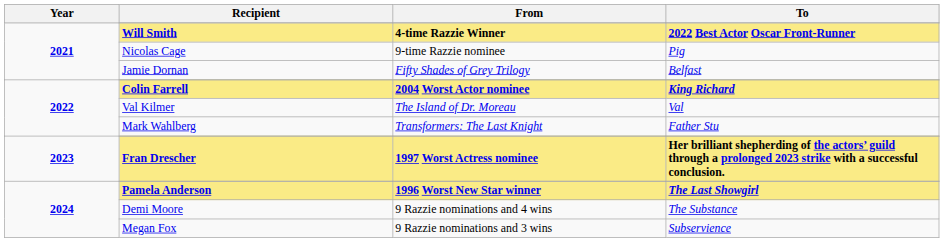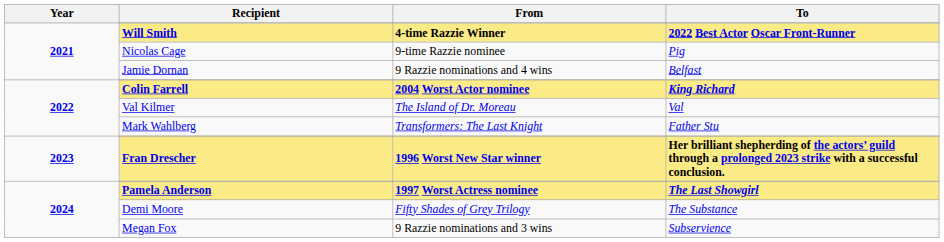 <table class="wikitable" style="width:100%">
 <tr bgcolor="#bebebe">
 <th width="8%">Year</th>
 <th width="19%">Recipient</th>
 <th width="19%">From</th>
 <th width="19%">To</th>
 </tr>
 <tr>
 <td rowspan="4" style="text-align:center"><strong><a href='#'>2021</a></strong></td>
 </tr>
 <tr style="background:#FAEB86;">
 <td><strong><a href='#'>Will Smith</a> </strong></td>
 <td><strong>4-time Razzie Winner</strong></td>
 <td><strong><a href='#'>2022</a> <a href='#'>Best Actor</a> <a href='#'>Oscar Front-Runner</a></strong></td>
 </tr>
 <tr>
 <td><a href='#'>Nicolas Cage</a></td>
 <td>9-time Razzie nominee</td>
 <td><em><a href='#'>Pig</a></em></td>
 </tr>
 <tr>
 <td><a href='#'>Jamie Dornan</a></td>
-<td><em><a href='#'>Fifty Shades of Grey Trilogy</a></em></td>
+<td>9 Razzie nominations and 4 wins</td>
 <td><em><a href='#'>Belfast</a></em></td>
 </tr>
 <tr>
 <td rowspan="4" style="text-align:center"><strong><a href='#'>2022</a></strong></td>
 </tr>
 <tr style="background:#FAEB86;">
 <td><strong><a href='#'>Colin Farrell</a> </strong></td>
 <td><strong><a href='#'>2004</a> <a href='#'>Worst Actor nominee</a></strong></td>
 <td><strong><em><a href='#'>King Richard</a></em></strong></td>
 </tr>
 <tr>
 <td><a href='#'>Val Kilmer</a></td>
 <td><em><a href='#'>The Island of Dr. Moreau</a></em></td>
 <td><em><a href='#'>Val</a></em></td>
 </tr>
 <tr>
 <td><a href='#'>Mark Wahlberg</a></td>
 <td><em><a href='#'>Transformers: The Last Knight</a></em></td>
 <td><em><a href='#'>Father Stu</a></em></td>
 </tr>
 <tr>
 <td rowspan="2" style="text-align:center"><strong><a href='#'>2023</a></strong></td>
 </tr>
 <tr style="background:#FAEB86;">
 <td><strong><a href='#'>Fran Drescher</a></strong></td>
-<td><strong><a href='#'>1997</a> <a href='#'>Worst Actress nominee</a></strong></td>
+<td><strong><a href='#'>1996</a> <a href='#'>Worst New Star winner</a></strong></td>
 <td><strong>Her brilliant shepherding of <a href='#'>the actors’ guild</a> through a <a href='#'>prolonged 2023 strike</a> with a successful conclusion.</strong></td>
 </tr>
 <tr>
 <td rowspan="4" style="text-align:center"><strong><a href='#'>2024</a></strong></td>
 </tr>
 <tr style="background:#FAEB86;">
 <td><strong><a href='#'>Pamela Anderson</a></strong></td>
-<td><strong><a href='#'>1996</a> <a href='#'>Worst New Star winner</a></strong></td>
+<td><strong><a href='#'>1997</a> <a href='#'>Worst Actress nominee</a></strong></td>
 <td><strong><em><a href='#'>The Last Showgirl</a></em></strong></td>
 </tr>
 <tr>
 <td><a href='#'>Demi Moore</a></td>
-<td>9 Razzie nominations and 4 wins</td>
+<td><em><a href='#'>Fifty Shades of Grey Trilogy</a></em></td>
 <td><em><a href='#'>The Substance</a></em></td>
 </tr>
 <tr>
 <td><a href='#'>Megan Fox</a></td>
 <td>9 Razzie nominations and 3 wins</td>
 <td><em><a href='#'>Subservience</a></em></td>
 </tr>
 </table>
